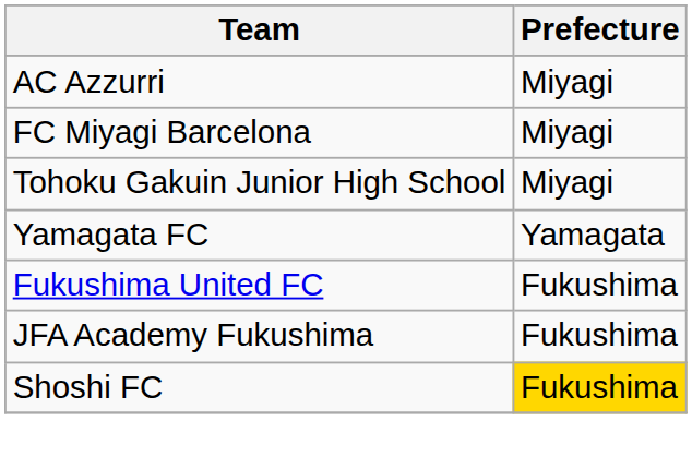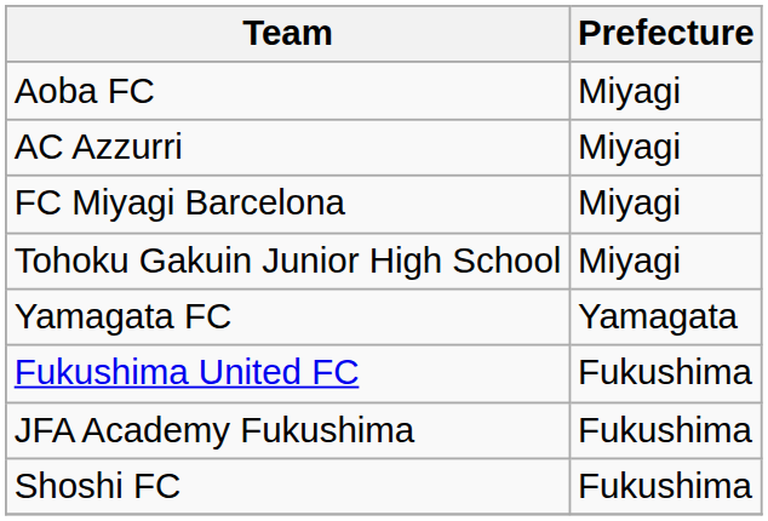 <table class="wikitable sortable">
 <tr>
 <th>Team</th>
 <th>Prefecture</th>
+</tr>
+<tr>
+<td>Aoba FC</td>
+<td>Miyagi</td>
 </tr>
 <tr>
 <td>AC Azzurri</td>
 <td>Miyagi</td>
 </tr>
 <tr>
 <td>FC Miyagi Barcelona</td>
 <td>Miyagi</td>
 </tr>
 <tr>
 <td>Tohoku Gakuin Junior High School</td>
 <td>Miyagi</td>
 </tr>
 <tr>
 <td>Yamagata FC</td>
 <td>Yamagata</td>
 </tr>
 <tr>
 <td><a href='#'>Fukushima United FC</a></td>
 <td>Fukushima</td>
 </tr>
 <tr>
 <td>JFA Academy Fukushima</td>
 <td>Fukushima</td>
 </tr>
 <tr>
 <td>Shoshi FC</td>
-<td style="background: gold;">Fukushima</td>
+<td>Fukushima</td>
 </tr>
 <tr>
 </tr>
 </table>
